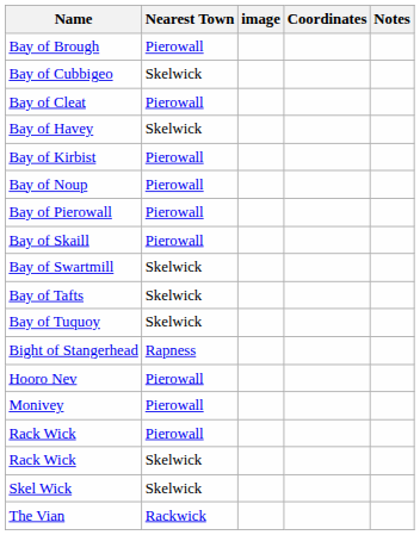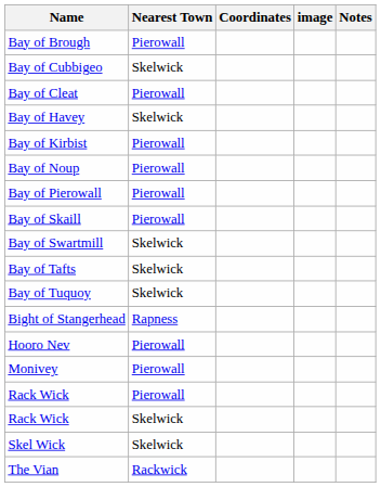 <table class="wikitable sortable" style="table-layout:fixed;background-color:#FEFEFE;font-size:95%;padding:0.30em;line-height:1.35em;">
 <tr>
 <th scope="col">Name</th>
 <th scope="col">Nearest Town</th>
+<th scope="col" data-sort-type="number">Coordinates</th>
 <th scope="col">image</th>
-<th scope="col" data-sort-type="number">Coordinates</th>
 <th class="unsortable">Notes</th>
 </tr>
 <tr>
 <td><a href='#'>Bay of Brough</a></td>
 <td><a href='#'>Pierowall</a></td>
 <td></td>
 <td></td>
 <td></td>
 </tr>
 <tr>
 <td><a href='#'>Bay of Cubbigeo</a></td>
 <td>Skelwick</td>
 <td></td>
 <td></td>
 <td></td>
 </tr>
 <tr>
 <td><a href='#'>Bay of Cleat</a></td>
 <td><a href='#'>Pierowall</a></td>
 <td></td>
 <td></td>
 <td></td>
 </tr>
 <tr>
 <td><a href='#'>Bay of Havey</a></td>
 <td>Skelwick</td>
 <td></td>
 <td></td>
 <td></td>
 </tr>
 <tr>
 <td><a href='#'>Bay of Kirbist</a></td>
 <td><a href='#'>Pierowall</a></td>
 <td></td>
 <td></td>
 <td></td>
 </tr>
 <tr>
 <td><a href='#'>Bay of Noup</a></td>
 <td><a href='#'>Pierowall</a></td>
 <td></td>
 <td></td>
 <td></td>
 </tr>
 <tr>
 <td><a href='#'>Bay of Pierowall</a></td>
 <td><a href='#'>Pierowall</a></td>
 <td></td>
 <td></td>
 <td></td>
 </tr>
 <tr>
 <td><a href='#'>Bay of Skaill</a></td>
 <td><a href='#'>Pierowall</a></td>
 <td></td>
 <td></td>
 <td></td>
 </tr>
 <tr>
 <td><a href='#'>Bay of Swartmill</a></td>
 <td>Skelwick</td>
 <td></td>
 <td></td>
 <td></td>
 </tr>
 <tr>
 <td><a href='#'>Bay of Tafts</a></td>
 <td>Skelwick</td>
 <td></td>
 <td></td>
 <td></td>
 </tr>
 <tr>
 <td><a href='#'>Bay of Tuquoy</a></td>
 <td>Skelwick</td>
 <td></td>
 <td></td>
 <td></td>
 </tr>
 <tr>
 <td><a href='#'>Bight of Stangerhead</a></td>
 <td><a href='#'>Rapness</a></td>
 <td></td>
 <td></td>
 <td></td>
 </tr>
 <tr>
 <td><a href='#'>Hooro Nev</a></td>
 <td><a href='#'>Pierowall</a></td>
 <td></td>
 <td></td>
 <td></td>
 </tr>
 <tr>
 <td><a href='#'>Monivey</a></td>
 <td><a href='#'>Pierowall</a></td>
 <td></td>
 <td></td>
 <td></td>
 </tr>
 <tr>
 <td><a href='#'> Rack Wick</a></td>
 <td><a href='#'>Pierowall</a></td>
 <td></td>
 <td></td>
 <td></td>
 </tr>
 <tr>
 <td><a href='#'> Rack Wick</a></td>
 <td>Skelwick</td>
 <td></td>
 <td></td>
 <td></td>
 </tr>
 <tr>
 <td><a href='#'>Skel Wick</a></td>
 <td>Skelwick</td>
 <td></td>
 <td></td>
 <td></td>
 </tr>
 <tr>
 <td><a href='#'>The Vian</a></td>
 <td><a href='#'>Rackwick</a></td>
 <td></td>
 <td></td>
 <td></td>
 </tr>
 </table>
